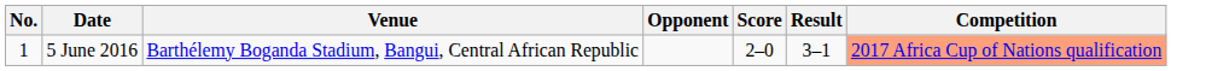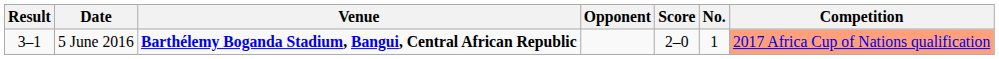 <table class="wikitable sortable">
 <tr>
-<th scope="col">No.</th>
+<th scope="col">Result</th>
 <th scope="col">Date</th>
 <th scope="col">Venue</th>
 <th scope="col">Opponent</th>
 <th scope="col">Score</th>
-<th scope="col">Result</th>
+<th scope="col">No.</th>
 <th scope="col">Competition</th>
 </tr>
 <tr>
-<td align="center">1</td>
+<td align="center">3–1</td>
 <td>5 June 2016</td>
-<td><a href='#'>Barthélemy Boganda Stadium</a>, <a href='#'>Bangui</a>, Central African Republic</td>
+<td><strong><a href='#'>Barthélemy Boganda Stadium</a>, <a href='#'>Bangui</a>, Central African Republic</strong></td>
 <td></td>
 <td align="center">2–0</td>
-<td align="center">3–1</td>
+<td align="center">1</td>
 <td style="background: lightsalmon;"><a href='#'>2017 Africa Cup of Nations qualification</a></td>
 </tr>
 </table>
